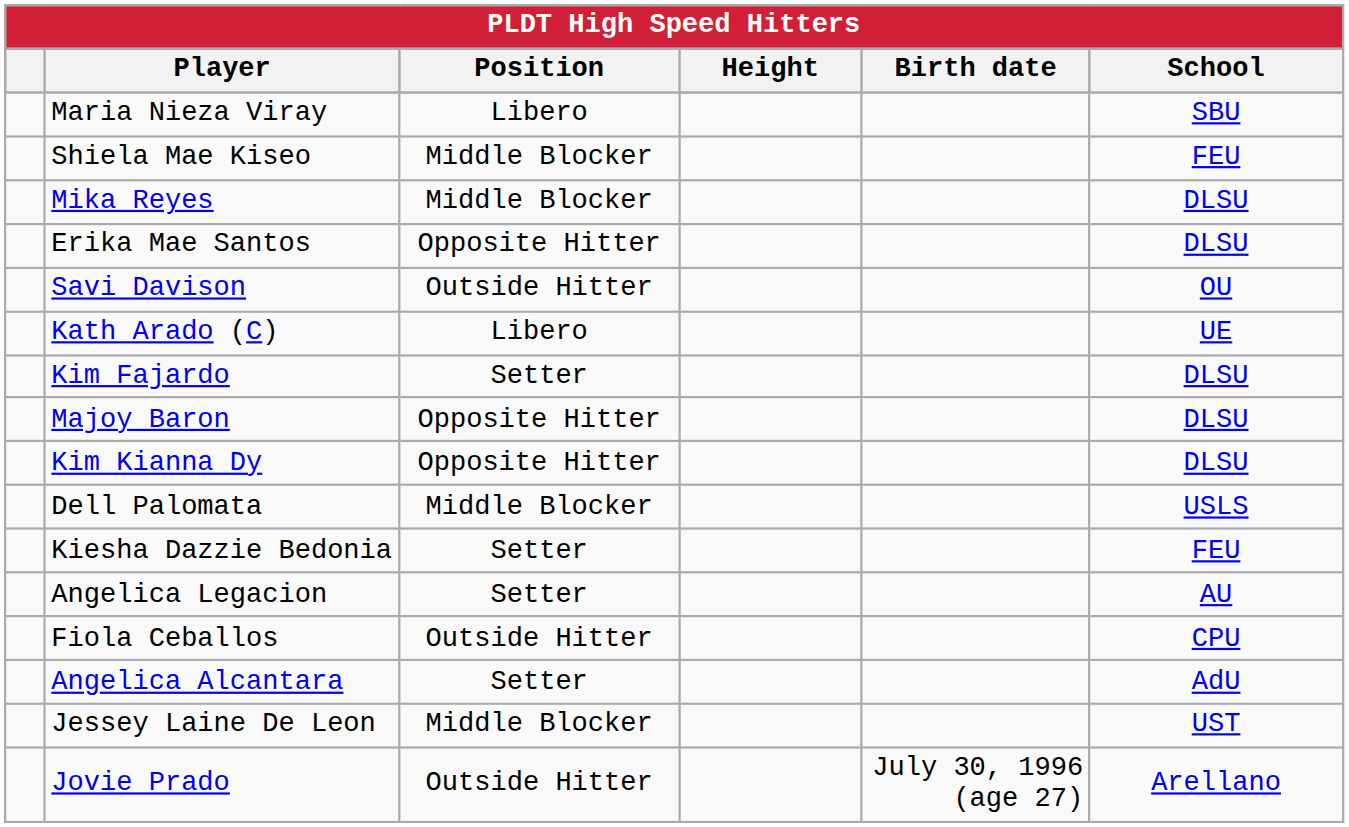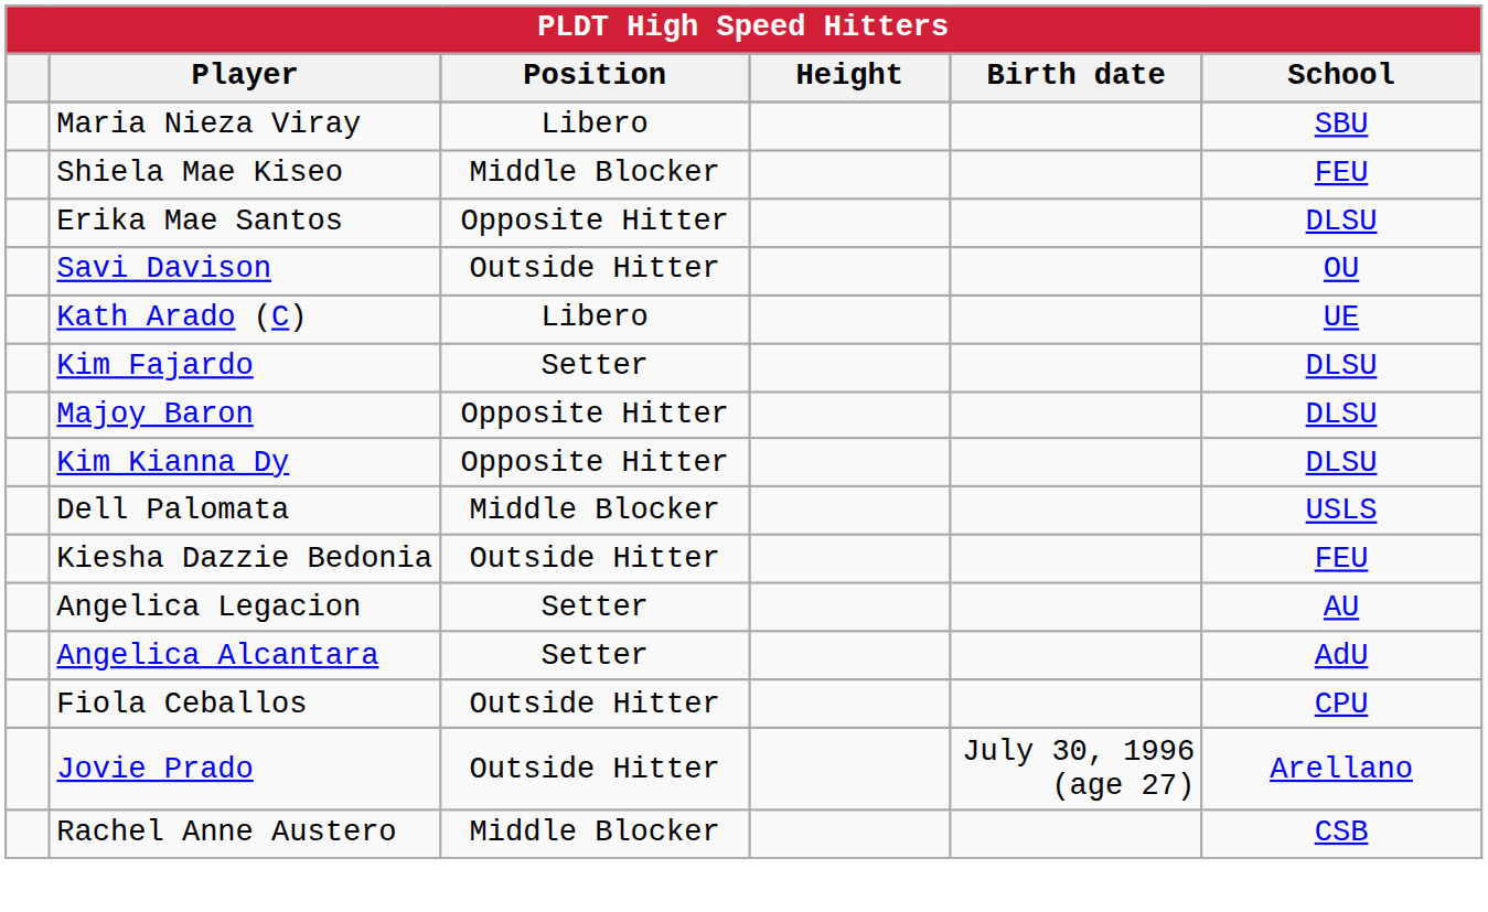 <table class="wikitable sortable" style="font-size:95%; text-align:left;">
 <tr>
 <th colspan="6" style= "background:#D11F37; color:white; text-align: center"><strong>PLDT High Speed Hitters</strong></th>
 </tr>
 <tr style="background:#244183;">
 <th style= "align=center; width:2em;"></th>
 <th style= "align=center;width:20em;">Player</th>
 <th style= "align=center; width:15em;">Position</th>
 <th style= "align=center; width:9em;">Height</th>
 <th style= "align=center; width:13em;">Birth date</th>
 <th style= "align=center; width:13em;">School</th>
 </tr>
 <tr align=center>
 <td></td>
 <td align=left> Maria Nieza Viray</td>
 <td>Libero</td>
 <td></td>
 <td align=right></td>
 <td><a href='#'>SBU</a></td>
 </tr>
 <tr align=center>
 <td></td>
 <td align=left> Shiela Mae Kiseo</td>
 <td>Middle Blocker</td>
 <td></td>
 <td align=right></td>
 <td><a href='#'>FEU</a></td>
-</tr>
-<tr align=center>
-<td></td>
-<td align=left> <a href='#'>Mika Reyes</a></td>
-<td>Middle Blocker</td>
-<td></td>
-<td align=right></td>
-<td><a href='#'>DLSU</a></td>
 </tr>
 <tr align=center>
 <td></td>
 <td align=left> Erika Mae Santos</td>
 <td>Opposite Hitter</td>
 <td></td>
 <td align=right></td>
 <td><a href='#'>DLSU</a></td>
 </tr>
 <tr align=center>
 <td></td>
 <td align=left>  <a href='#'>Savi Davison</a></td>
 <td>Outside Hitter</td>
 <td></td>
 <td align=right></td>
 <td><a href='#'>OU</a></td>
 </tr>
 <tr align=center>
 <td></td>
 <td align=left> <a href='#'>Kath Arado</a> (<a href='#'>C</a>)</td>
 <td>Libero</td>
 <td></td>
 <td align=right></td>
 <td><a href='#'>UE</a></td>
 </tr>
 <tr align=center>
 <td></td>
 <td align=left> <a href='#'>Kim Fajardo</a></td>
 <td>Setter</td>
 <td></td>
 <td align=right></td>
 <td><a href='#'>DLSU</a></td>
 </tr>
 <tr align=center>
 <td></td>
 <td align="left"> <a href='#'>Majoy Baron</a></td>
 <td>Opposite Hitter</td>
 <td></td>
 <td align=right></td>
 <td><a href='#'>DLSU</a></td>
 </tr>
 <tr align=center>
 <td></td>
 <td align="left"> <a href='#'>Kim Kianna Dy</a></td>
 <td>Opposite Hitter</td>
 <td></td>
 <td align=right></td>
 <td><a href='#'>DLSU</a></td>
 </tr>
 <tr align=center>
 <td></td>
 <td align=left> Dell Palomata</td>
 <td>Middle Blocker</td>
 <td></td>
 <td align=right></td>
 <td><a href='#'>USLS</a></td>
 </tr>
 <tr align=center>
 <td></td>
 <td align=left> Kiesha Dazzie Bedonia</td>
-<td>Setter</td>
+<td>Outside Hitter</td>
 <td></td>
 <td align=right></td>
 <td><a href='#'>FEU</a></td>
 </tr>
 <tr align=center>
 <td></td>
 <td align=left> Angelica Legacion</td>
 <td>Setter</td>
 <td></td>
 <td align=right></td>
 <td><a href='#'>AU</a></td>
 </tr>
 <tr align=center>
 <td></td>
-<td align=left> Fiola Ceballos</td>
-<td>Outside Hitter</td>
-<td></td>
-<td align=right></td>
-<td><a href='#'>CPU</a></td>
-</tr>
-<tr align=center>
-<td></td>
 <td align=left> <a href='#'>Angelica Alcantara</a></td>
 <td>Setter</td>
 <td></td>
 <td align=right></td>
 <td><a href='#'>AdU</a></td>
 </tr>
 <tr align=center>
 <td></td>
-<td align=left> Jessey Laine De Leon</td>
-<td>Middle Blocker</td>
+<td align=left> Fiola Ceballos</td>
+<td>Outside Hitter</td>
 <td></td>
 <td align=right></td>
-<td><a href='#'>UST</a></td>
+<td><a href='#'>CPU</a></td>
 </tr>
 <tr align=center>
 <td></td>
 <td align=left> <a href='#'>Jovie Prado</a></td>
 <td>Outside Hitter</td>
 <td></td>
 <td align=right>July 30, 1996 (age 27)</td>
 <td><a href='#'>Arellano</a></td>
 </tr>
+<tr align=center>
+<td></td>
+<td align=left> Rachel Anne Austero</td>
+<td>Middle Blocker</td>
+<td></td>
+<td align=right></td>
+<td><a href='#'>CSB</a></td>
+</tr>
 </table>
